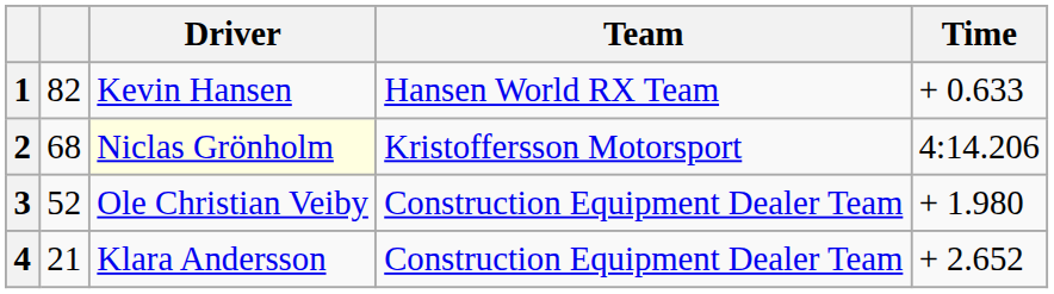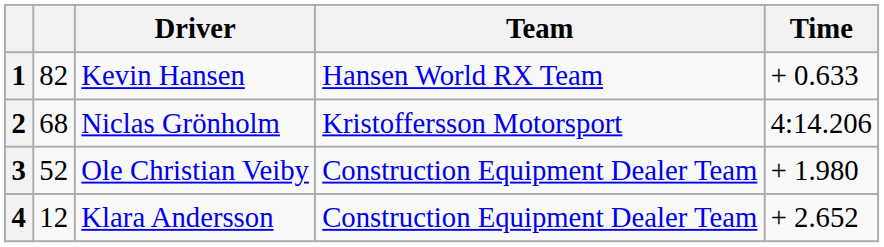 <table class="wikitable" style="font-size:95%">
 <tr>
 <th></th>
 <th></th>
 <th>Driver</th>
 <th>Team</th>
 <th>Time</th>
 </tr>
 <tr>
 <th>1</th>
 <td>82</td>
 <td> <a href='#'>Kevin Hansen</a></td>
 <td><a href='#'>Hansen World RX Team</a></td>
 <td>+ 0.633</td>
 </tr>
 <tr>
 <th>2</th>
 <td>68</td>
-<td style="background: lightyellow;"> <a href='#'>Niclas Grönholm</a></td>
+<td> <a href='#'>Niclas Grönholm</a></td>
 <td><a href='#'>Kristoffersson Motorsport</a></td>
 <td>4:14.206</td>
 </tr>
 <tr>
 <th>3</th>
 <td>52</td>
 <td> <a href='#'>Ole Christian Veiby</a></td>
 <td><a href='#'>Construction Equipment Dealer Team</a></td>
 <td>+ 1.980</td>
 </tr>
 <tr>
 <th>4</th>
-<td>21</td>
+<td>12</td>
 <td> <a href='#'>Klara Andersson</a></td>
 <td><a href='#'>Construction Equipment Dealer Team</a></td>
 <td>+ 2.652</td>
 </tr>
 </table>
